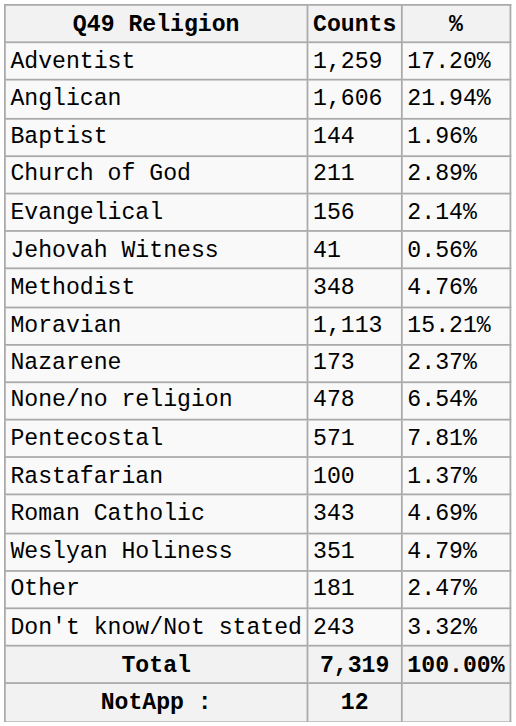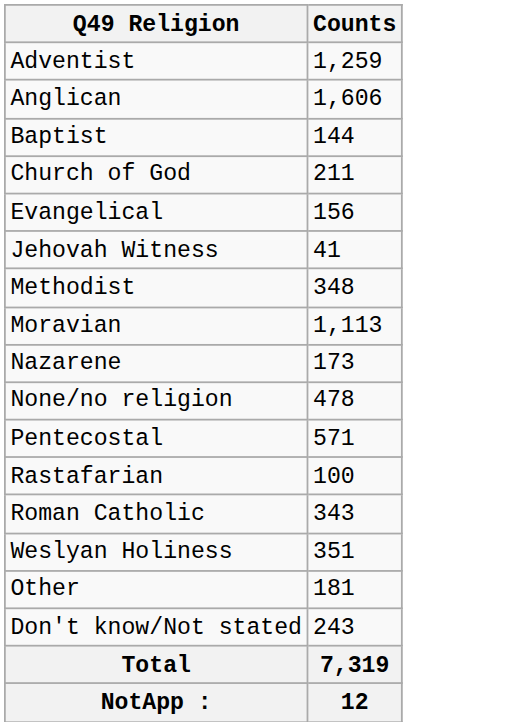 <table class="wikitable sortable">
 <tr>
 <th>Q49 Religion</th>
 <th>Counts</th>
-<th>%</th>
 </tr>
 <tr>
 <td>Adventist</td>
 <td>1,259</td>
-<td>17.20%</td>
 </tr>
 <tr>
 <td>Anglican</td>
 <td>1,606</td>
-<td>21.94%</td>
 </tr>
 <tr>
 <td>Baptist</td>
 <td>144</td>
-<td>1.96%</td>
 </tr>
 <tr>
 <td>Church of God</td>
 <td>211</td>
-<td>2.89%</td>
 </tr>
 <tr>
 <td>Evangelical</td>
 <td>156</td>
-<td>2.14%</td>
 </tr>
 <tr>
 <td>Jehovah Witness</td>
 <td>41</td>
-<td>0.56%</td>
 </tr>
 <tr>
 <td>Methodist</td>
 <td>348</td>
-<td>4.76%</td>
 </tr>
 <tr>
 <td>Moravian</td>
 <td>1,113</td>
-<td>15.21%</td>
 </tr>
 <tr>
 <td>Nazarene</td>
 <td>173</td>
-<td>2.37%</td>
 </tr>
 <tr>
 <td>None/no religion</td>
 <td>478</td>
-<td>6.54%</td>
 </tr>
 <tr>
 <td>Pentecostal</td>
 <td>571</td>
-<td>7.81%</td>
 </tr>
 <tr>
 <td>Rastafarian</td>
 <td>100</td>
-<td>1.37%</td>
 </tr>
 <tr>
 <td>Roman Catholic</td>
 <td>343</td>
-<td>4.69%</td>
 </tr>
 <tr>
 <td>Weslyan Holiness</td>
 <td>351</td>
-<td>4.79%</td>
 </tr>
 <tr>
 <td>Other</td>
 <td>181</td>
-<td>2.47%</td>
 </tr>
 <tr>
 <td>Don't know/Not stated</td>
 <td>243</td>
-<td>3.32%</td>
 </tr>
 <tr>
 <th>Total</th>
 <th>7,319</th>
-<th>100.00%</th>
 </tr>
 <tr>
 <th>NotApp :</th>
 <th>12</th>
-<th></th>
 </tr>
 </table>
